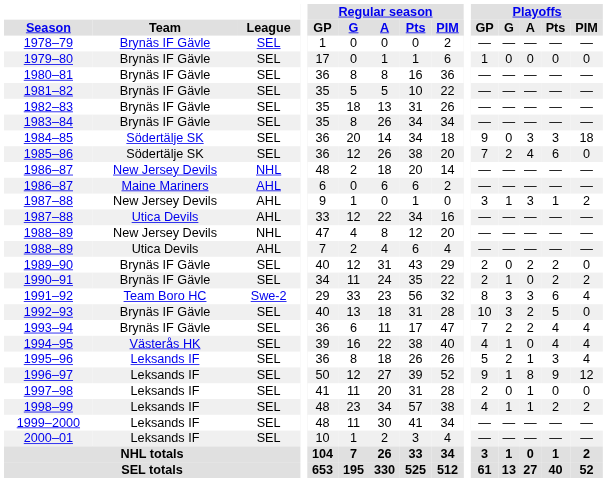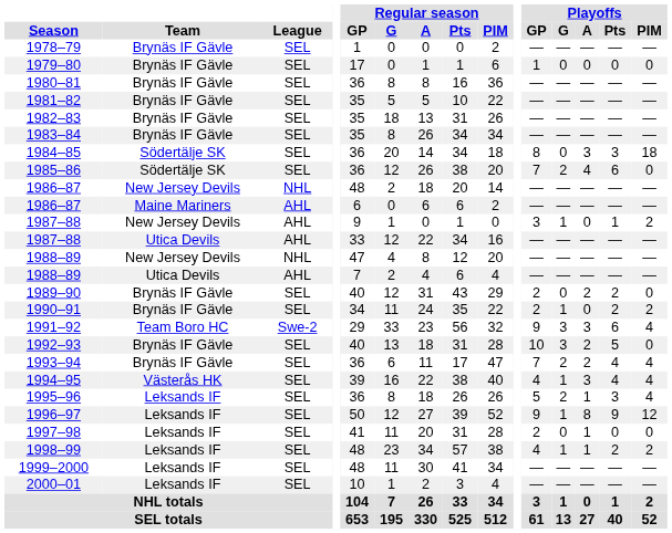 <table border="0" cellpadding="1" cellspacing="0" style="text-align:center; width:60%">
 <tr bgcolor="#e0e0e0">
 <th colspan="3" bgcolor="#ffffff"> </th>
 <th rowspan="99" bgcolor="#ffffff"> </th>
 <th colspan="5"><a href='#'>Regular season</a></th>
 <th rowspan="99" bgcolor="#ffffff"> </th>
 <th colspan="5"><a href='#'>Playoffs</a></th>
 </tr>
 <tr bgcolor="#e0e0e0">
 <th><a href='#'>Season</a></th>
 <th>Team</th>
 <th>League</th>
 <th>GP</th>
 <th><a href='#'>G</a></th>
 <th><a href='#'>A</a></th>
 <th><a href='#'>Pts</a></th>
 <th><a href='#'>PIM</a></th>
 <th>GP</th>
 <th>G</th>
 <th>A</th>
 <th>Pts</th>
 <th>PIM</th>
 </tr>
 <tr>
 <td><a href='#'>1978–79</a></td>
 <td><a href='#'>Brynäs IF Gävle</a></td>
 <td><a href='#'>SEL</a></td>
 <td>1</td>
 <td>0</td>
 <td>0</td>
 <td>0</td>
 <td>2</td>
 <td>—</td>
 <td>—</td>
 <td>—</td>
 <td>—</td>
 <td>—</td>
 </tr>
 <tr bgcolor="#f0f0f0">
 <td><a href='#'>1979–80</a></td>
 <td>Brynäs IF Gävle</td>
 <td>SEL</td>
 <td>17</td>
 <td>0</td>
 <td>1</td>
 <td>1</td>
 <td>6</td>
 <td>1</td>
 <td>0</td>
 <td>0</td>
 <td>0</td>
 <td>0</td>
 </tr>
 <tr>
 <td><a href='#'>1980–81</a></td>
 <td>Brynäs IF Gävle</td>
 <td>SEL</td>
 <td>36</td>
 <td>8</td>
 <td>8</td>
 <td>16</td>
 <td>36</td>
 <td>—</td>
 <td>—</td>
 <td>—</td>
 <td>—</td>
 <td>—</td>
 </tr>
 <tr bgcolor="#f0f0f0">
 <td><a href='#'>1981–82</a></td>
 <td>Brynäs IF Gävle</td>
 <td>SEL</td>
 <td>35</td>
 <td>5</td>
 <td>5</td>
 <td>10</td>
 <td>22</td>
 <td>—</td>
 <td>—</td>
 <td>—</td>
 <td>—</td>
 <td>—</td>
 </tr>
 <tr>
 <td><a href='#'>1982–83</a></td>
 <td>Brynäs IF Gävle</td>
 <td>SEL</td>
 <td>35</td>
 <td>18</td>
 <td>13</td>
 <td>31</td>
 <td>26</td>
 <td>—</td>
 <td>—</td>
 <td>—</td>
 <td>—</td>
 <td>—</td>
 </tr>
 <tr bgcolor="#f0f0f0">
 <td><a href='#'>1983–84</a></td>
 <td>Brynäs IF Gävle</td>
 <td>SEL</td>
 <td>35</td>
 <td>8</td>
 <td>26</td>
 <td>34</td>
 <td>34</td>
 <td>—</td>
 <td>—</td>
 <td>—</td>
 <td>—</td>
 <td>—</td>
 </tr>
 <tr>
 <td><a href='#'>1984–85</a></td>
 <td><a href='#'>Södertälje SK</a></td>
 <td>SEL</td>
 <td>36</td>
 <td>20</td>
 <td>14</td>
 <td>34</td>
 <td>18</td>
-<td>9</td>
+<td>8</td>
 <td>0</td>
 <td>3</td>
 <td>3</td>
 <td>18</td>
 </tr>
 <tr bgcolor="#f0f0f0">
 <td><a href='#'>1985–86</a></td>
 <td>Södertälje SK</td>
 <td>SEL</td>
 <td>36</td>
 <td>12</td>
 <td>26</td>
 <td>38</td>
 <td>20</td>
 <td>7</td>
 <td>2</td>
 <td>4</td>
 <td>6</td>
 <td>0</td>
 </tr>
 <tr>
 <td><a href='#'>1986–87</a></td>
 <td><a href='#'>New Jersey Devils</a></td>
 <td><a href='#'>NHL</a></td>
 <td>48</td>
 <td>2</td>
 <td>18</td>
 <td>20</td>
 <td>14</td>
 <td>—</td>
 <td>—</td>
 <td>—</td>
 <td>—</td>
 <td>—</td>
 </tr>
 <tr bgcolor="#f0f0f0">
 <td><a href='#'>1986–87</a></td>
 <td><a href='#'>Maine Mariners</a></td>
 <td><a href='#'>AHL</a></td>
 <td>6</td>
 <td>0</td>
 <td>6</td>
 <td>6</td>
 <td>2</td>
 <td>—</td>
 <td>—</td>
 <td>—</td>
 <td>—</td>
 <td>—</td>
 </tr>
 <tr>
 <td><a href='#'>1987–88</a></td>
 <td>New Jersey Devils</td>
 <td>AHL</td>
 <td>9</td>
 <td>1</td>
 <td>0</td>
 <td>1</td>
 <td>0</td>
 <td>3</td>
 <td>1</td>
-<td>3</td>
+<td>0</td>
 <td>1</td>
 <td>2</td>
 </tr>
 <tr bgcolor="#f0f0f0">
 <td><a href='#'>1987–88</a></td>
 <td><a href='#'>Utica Devils</a></td>
 <td>AHL</td>
 <td>33</td>
 <td>12</td>
 <td>22</td>
 <td>34</td>
 <td>16</td>
 <td>—</td>
 <td>—</td>
 <td>—</td>
 <td>—</td>
 <td>—</td>
 </tr>
 <tr>
 <td><a href='#'>1988–89</a></td>
 <td>New Jersey Devils</td>
 <td>NHL</td>
 <td>47</td>
 <td>4</td>
 <td>8</td>
 <td>12</td>
 <td>20</td>
 <td>—</td>
 <td>—</td>
 <td>—</td>
 <td>—</td>
 <td>—</td>
 </tr>
 <tr bgcolor="#f0f0f0">
 <td><a href='#'>1988–89</a></td>
 <td>Utica Devils</td>
 <td>AHL</td>
 <td>7</td>
 <td>2</td>
 <td>4</td>
 <td>6</td>
 <td>4</td>
 <td>—</td>
 <td>—</td>
 <td>—</td>
 <td>—</td>
 <td>—</td>
 </tr>
 <tr>
 <td><a href='#'>1989–90</a></td>
 <td>Brynäs IF Gävle</td>
 <td>SEL</td>
 <td>40</td>
 <td>12</td>
 <td>31</td>
 <td>43</td>
 <td>29</td>
 <td>2</td>
 <td>0</td>
 <td>2</td>
 <td>2</td>
 <td>0</td>
 </tr>
 <tr bgcolor="#f0f0f0">
 <td><a href='#'>1990–91</a></td>
 <td>Brynäs IF Gävle</td>
 <td>SEL</td>
 <td>34</td>
 <td>11</td>
 <td>24</td>
 <td>35</td>
 <td>22</td>
 <td>2</td>
 <td>1</td>
 <td>0</td>
 <td>2</td>
 <td>2</td>
 </tr>
 <tr>
 <td><a href='#'>1991–92</a></td>
 <td><a href='#'>Team Boro HC</a></td>
 <td><a href='#'>Swe-2</a></td>
 <td>29</td>
 <td>33</td>
 <td>23</td>
 <td>56</td>
 <td>32</td>
-<td>8</td>
+<td>9</td>
 <td>3</td>
 <td>3</td>
 <td>6</td>
 <td>4</td>
 </tr>
 <tr bgcolor="#f0f0f0">
 <td><a href='#'>1992–93</a></td>
 <td>Brynäs IF Gävle</td>
 <td>SEL</td>
 <td>40</td>
 <td>13</td>
 <td>18</td>
 <td>31</td>
 <td>28</td>
 <td>10</td>
 <td>3</td>
 <td>2</td>
 <td>5</td>
 <td>0</td>
 </tr>
 <tr>
 <td><a href='#'>1993–94</a></td>
 <td>Brynäs IF Gävle</td>
 <td>SEL</td>
 <td>36</td>
 <td>6</td>
 <td>11</td>
 <td>17</td>
 <td>47</td>
 <td>7</td>
 <td>2</td>
 <td>2</td>
 <td>4</td>
 <td>4</td>
 </tr>
 <tr bgcolor="#f0f0f0">
 <td><a href='#'>1994–95</a></td>
 <td><a href='#'>Västerås HK</a></td>
 <td>SEL</td>
 <td>39</td>
 <td>16</td>
 <td>22</td>
 <td>38</td>
 <td>40</td>
 <td>4</td>
 <td>1</td>
-<td>0</td>
+<td>3</td>
 <td>4</td>
 <td>4</td>
 </tr>
 <tr>
 <td><a href='#'>1995–96</a></td>
 <td><a href='#'>Leksands IF</a></td>
 <td>SEL</td>
 <td>36</td>
 <td>8</td>
 <td>18</td>
 <td>26</td>
 <td>26</td>
 <td>5</td>
 <td>2</td>
 <td>1</td>
 <td>3</td>
 <td>4</td>
 </tr>
 <tr bgcolor="#f0f0f0">
 <td><a href='#'>1996–97</a></td>
 <td>Leksands IF</td>
 <td>SEL</td>
 <td>50</td>
 <td>12</td>
 <td>27</td>
 <td>39</td>
 <td>52</td>
 <td>9</td>
 <td>1</td>
 <td>8</td>
 <td>9</td>
 <td>12</td>
 </tr>
 <tr>
 <td><a href='#'>1997–98</a></td>
 <td>Leksands IF</td>
 <td>SEL</td>
 <td>41</td>
 <td>11</td>
 <td>20</td>
 <td>31</td>
 <td>28</td>
 <td>2</td>
 <td>0</td>
 <td>1</td>
 <td>0</td>
 <td>0</td>
 </tr>
 <tr bgcolor="#f0f0f0">
 <td><a href='#'>1998–99</a></td>
 <td>Leksands IF</td>
 <td>SEL</td>
 <td>48</td>
 <td>23</td>
 <td>34</td>
 <td>57</td>
 <td>38</td>
 <td>4</td>
 <td>1</td>
 <td>1</td>
 <td>2</td>
 <td>2</td>
 </tr>
 <tr>
 <td><a href='#'>1999–2000</a></td>
 <td>Leksands IF</td>
 <td>SEL</td>
 <td>48</td>
 <td>11</td>
 <td>30</td>
 <td>41</td>
 <td>34</td>
 <td>—</td>
 <td>—</td>
 <td>—</td>
 <td>—</td>
 <td>—</td>
 </tr>
 <tr bgcolor="#f0f0f0">
 <td><a href='#'>2000–01</a></td>
 <td>Leksands IF</td>
 <td>SEL</td>
 <td>10</td>
 <td>1</td>
 <td>2</td>
 <td>3</td>
 <td>4</td>
 <td>—</td>
 <td>—</td>
 <td>—</td>
 <td>—</td>
 <td>—</td>
 </tr>
 <tr bgcolor="#e0e0e0">
 <th colspan="3">NHL totals</th>
 <th>104</th>
 <th>7</th>
 <th>26</th>
 <th>33</th>
 <th>34</th>
 <th>3</th>
 <th>1</th>
 <th>0</th>
 <th>1</th>
 <th>2</th>
 </tr>
 <tr bgcolor="#e0e0e0">
 <th colspan="3">SEL totals</th>
 <th>653</th>
 <th>195</th>
 <th>330</th>
 <th>525</th>
 <th>512</th>
 <th>61</th>
 <th>13</th>
 <th>27</th>
 <th>40</th>
 <th>52</th>
 </tr>
 </table>
